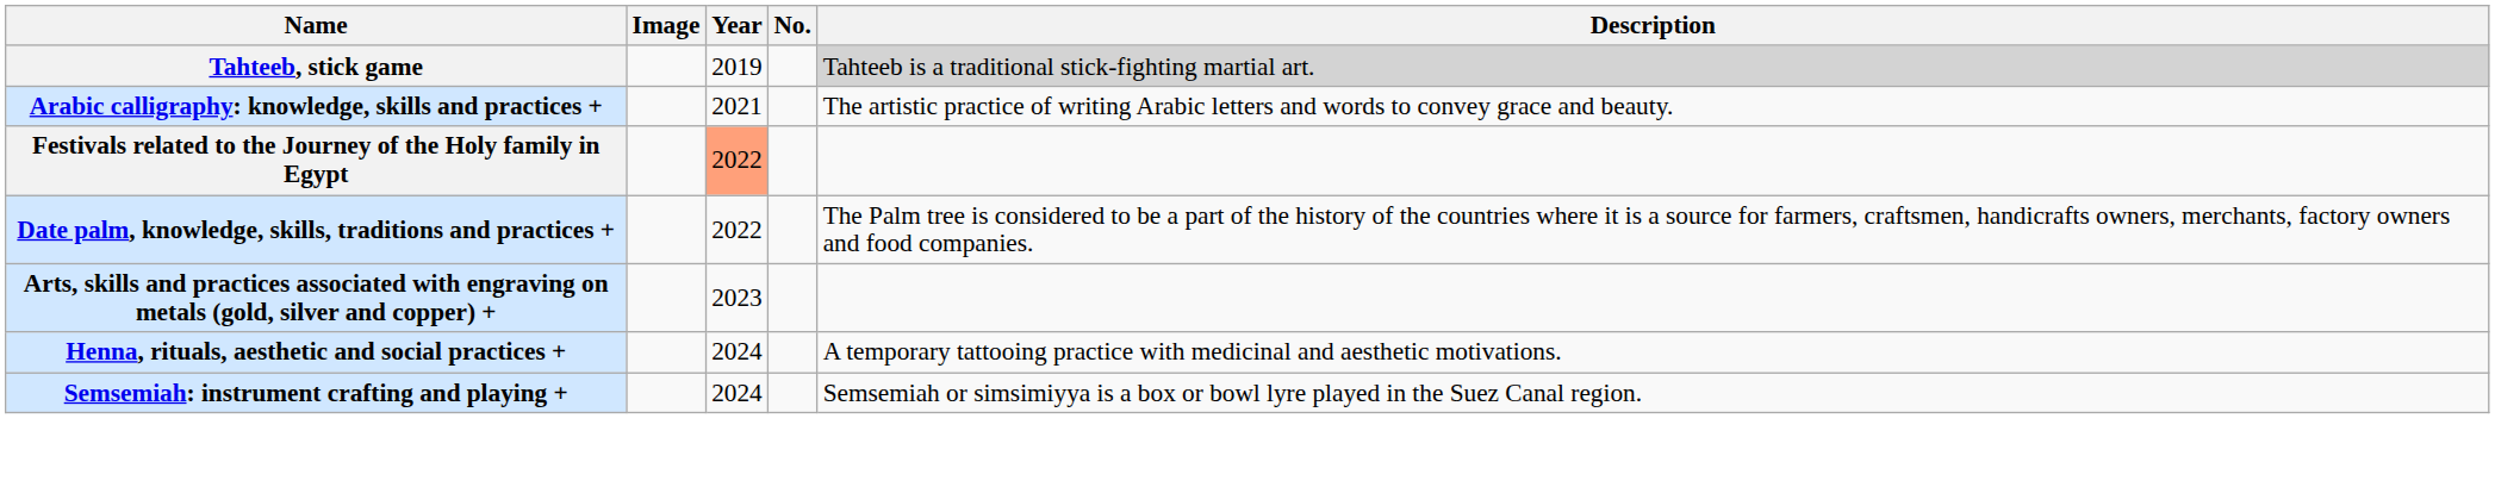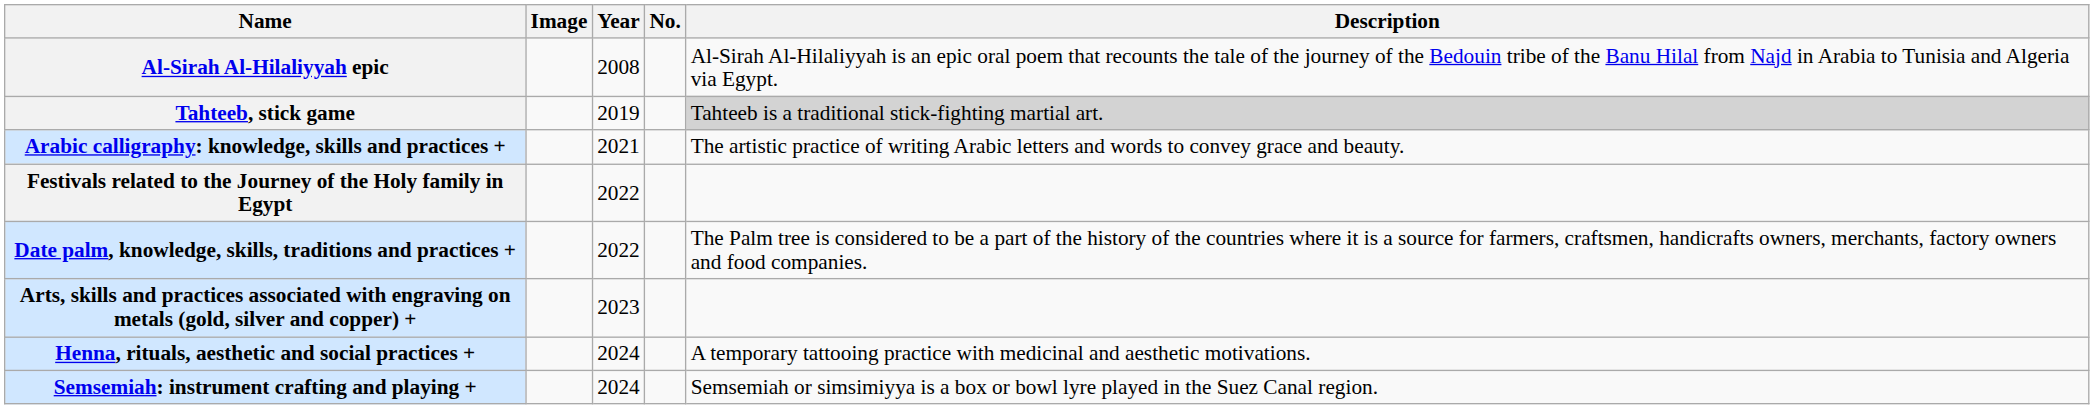 <table class="wikitable sortable plainrowheaders">
 <tr>
 <th style="width:25%">Name</th>
 <th class="unsortable">Image</th>
 <th>Year</th>
 <th>No.</th>
 <th class="unsortable">Description</th>
+</tr>
+<tr>
+<th scope="row"><a href='#'>Al-Sirah Al-Hilaliyyah</a> epic</th>
+<td></td>
+<td>2008</td>
+<td></td>
+<td>Al-Sirah Al-Hilaliyyah is an epic oral poem that recounts the tale of the journey of the <a href='#'>Bedouin</a> tribe of the <a href='#'>Banu Hilal</a> from <a href='#'>Najd</a> in Arabia to Tunisia and Algeria via Egypt.</td>
 </tr>
 <tr>
 <th scope="row"><a href='#'>Tahteeb</a>, stick game</th>
 <td></td>
 <td>2019</td>
 <td></td>
 <td style="background: lightgrey;">Tahteeb is a traditional stick-fighting martial art.</td>
 </tr>
 <tr>
 <th scope="row" style="background:#D0E7FF;"><a href='#'>Arabic calligraphy</a>: knowledge, skills and practices +</th>
 <td></td>
 <td>2021</td>
 <td></td>
 <td>The artistic practice of writing Arabic letters and words to convey grace and beauty.</td>
 </tr>
 <tr>
 <th scope="row">Festivals related to the Journey of the Holy family in Egypt</th>
 <td></td>
-<td style="background: lightsalmon;">2022</td>
+<td>2022</td>
 <td></td>
 <td></td>
 </tr>
 <tr>
 <th scope="row" style="background:#D0E7FF;"><a href='#'>Date palm</a>, knowledge, skills, traditions and practices +</th>
 <td></td>
 <td>2022</td>
 <td></td>
 <td>The Palm tree is considered to be a part of the history of the countries where it is a source for farmers, craftsmen, handicrafts owners, merchants, factory owners and food companies.</td>
 </tr>
 <tr>
 <th scope="row" style="background:#D0E7FF;">Arts, skills and practices associated with engraving on metals (gold, silver and copper) +</th>
 <td></td>
 <td>2023</td>
 <td></td>
 </tr>
 <tr>
 <th scope="row" style="background:#D0E7FF;"><a href='#'>Henna</a>, rituals, aesthetic and social practices +</th>
 <td></td>
 <td>2024</td>
 <td></td>
 <td>A temporary tattooing practice with medicinal and aesthetic motivations.</td>
 </tr>
 <tr>
 <th scope="row" style="background:#D0E7FF;"><a href='#'>Semsemiah</a>: instrument crafting and playing +</th>
 <td></td>
 <td>2024</td>
 <td></td>
 <td>Semsemiah or simsimiyya is a box or bowl lyre played in the Suez Canal region.</td>
 </tr>
 </table>
